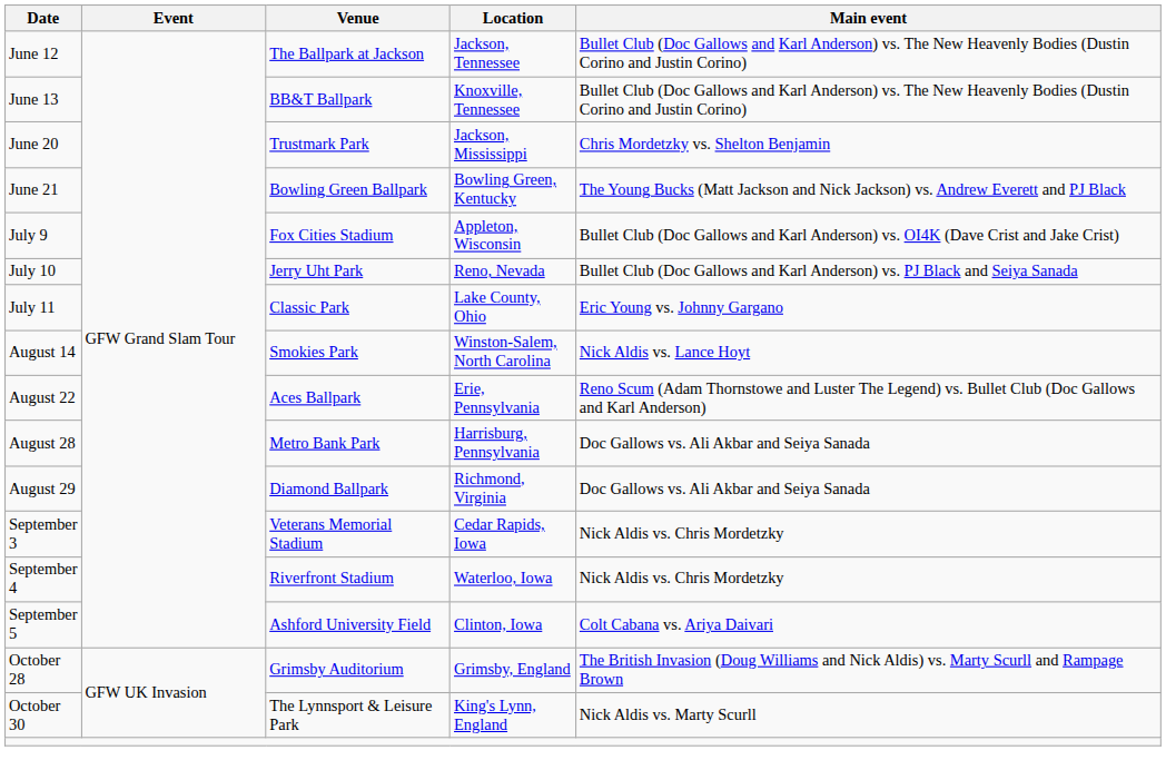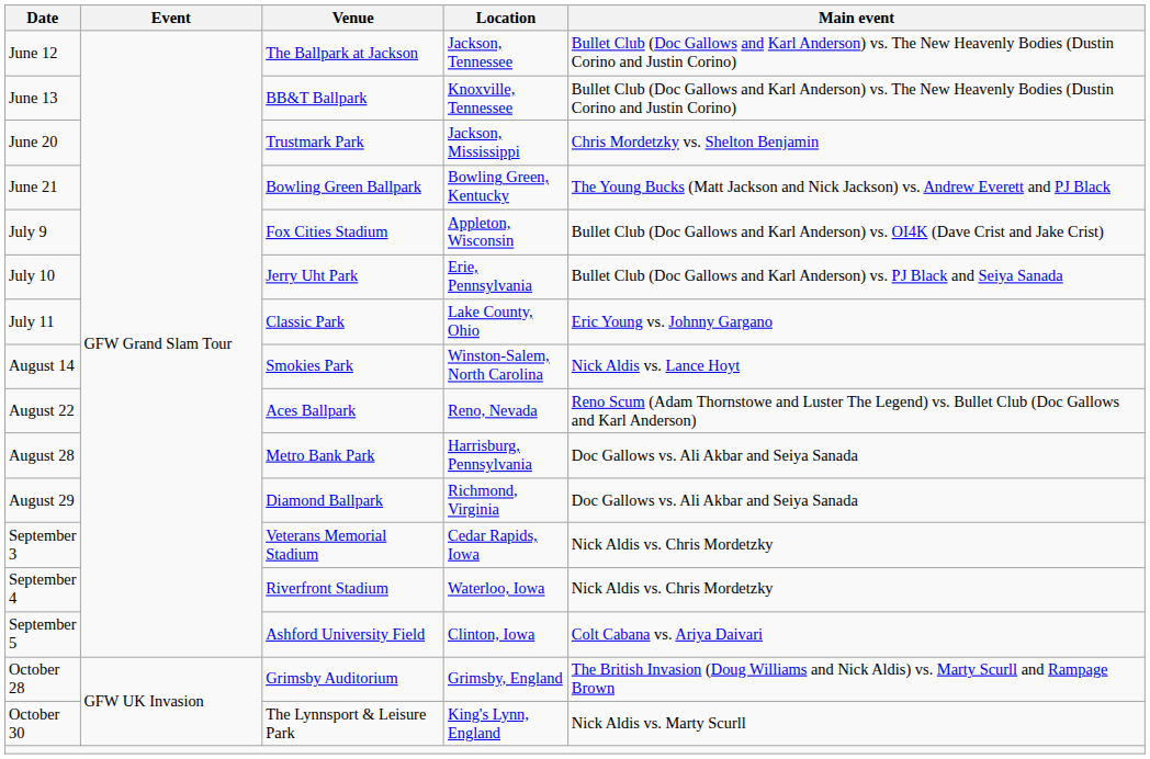 <table class="sortable wikitable succession-box" style="font-size:85%;">
 <tr>
 <th scope="col" width="10">Date</th>
 <th scope="col" width="150">Event</th>
 <th scope="col" width="150">Venue</th>
 <th scope="col" width="100">Location</th>
 <th scope="col" width="490">Main event</th>
 </tr>
 <tr>
 <td>June 12</td>
 <td rowspan="14">GFW Grand Slam Tour</td>
 <td><a href='#'>The Ballpark at Jackson</a></td>
 <td><a href='#'>Jackson, Tennessee</a></td>
 <td><a href='#'>Bullet Club</a> (<a href='#'>Doc Gallows</a> <a href='#'>and</a> <a href='#'>Karl Anderson</a>) vs. The New Heavenly Bodies (Dustin Corino and Justin Corino)</td>
 </tr>
 <tr>
 <td>June 13</td>
 <td><a href='#'>BB&T Ballpark</a></td>
 <td><a href='#'>Knoxville, Tennessee</a></td>
 <td>Bullet Club (Doc Gallows and Karl Anderson) vs. The New Heavenly Bodies (Dustin Corino and Justin Corino)</td>
 </tr>
 <tr>
 <td>June 20</td>
 <td><a href='#'>Trustmark Park</a></td>
 <td><a href='#'>Jackson, Mississippi</a></td>
 <td><a href='#'>Chris Mordetzky</a> vs. <a href='#'>Shelton Benjamin</a></td>
 </tr>
 <tr>
 <td>June 21</td>
 <td><a href='#'>Bowling Green Ballpark</a></td>
 <td><a href='#'>Bowling Green, Kentucky</a></td>
 <td><a href='#'>The Young Bucks</a> (Matt Jackson and Nick Jackson) vs. <a href='#'>Andrew Everett</a> and <a href='#'>PJ Black</a></td>
 </tr>
 <tr>
 <td>July 9</td>
 <td><a href='#'>Fox Cities Stadium</a></td>
 <td><a href='#'>Appleton, Wisconsin</a></td>
 <td>Bullet Club (Doc Gallows and Karl Anderson) vs. <a href='#'>OI4K</a> (Dave Crist and Jake Crist)</td>
 </tr>
 <tr>
 <td>July 10</td>
 <td><a href='#'>Jerry Uht Park</a></td>
-<td><a href='#'>Reno, Nevada</a></td>
+<td><a href='#'>Erie, Pennsylvania</a></td>
 <td>Bullet Club (Doc Gallows and Karl Anderson) vs. <a href='#'>PJ Black</a> and <a href='#'>Seiya Sanada</a></td>
 </tr>
 <tr>
 <td>July 11</td>
 <td><a href='#'>Classic Park</a></td>
 <td><a href='#'>Lake County, Ohio</a></td>
 <td><a href='#'>Eric Young</a> vs. <a href='#'>Johnny Gargano</a></td>
 </tr>
 <tr>
 <td>August 14</td>
 <td><a href='#'>Smokies Park</a></td>
 <td><a href='#'>Winston-Salem, North Carolina</a></td>
 <td><a href='#'>Nick Aldis</a> vs. <a href='#'>Lance Hoyt</a></td>
 </tr>
 <tr>
 <td>August 22</td>
 <td><a href='#'>Aces Ballpark</a></td>
-<td><a href='#'>Erie, Pennsylvania</a></td>
+<td><a href='#'>Reno, Nevada</a></td>
 <td><a href='#'>Reno Scum</a> (Adam Thornstowe and Luster The Legend) vs. Bullet Club (Doc Gallows and Karl Anderson)</td>
 </tr>
 <tr>
 <td>August 28</td>
 <td><a href='#'>Metro Bank Park</a></td>
 <td><a href='#'>Harrisburg, Pennsylvania</a></td>
 <td>Doc Gallows vs. Ali Akbar and Seiya Sanada</td>
 </tr>
 <tr>
 <td>August 29</td>
 <td><a href='#'>Diamond Ballpark</a></td>
 <td><a href='#'>Richmond, Virginia</a></td>
 <td>Doc Gallows vs. Ali Akbar and Seiya Sanada</td>
 </tr>
 <tr>
 <td>September 3</td>
 <td><a href='#'>Veterans Memorial Stadium</a></td>
 <td><a href='#'>Cedar Rapids, Iowa</a></td>
 <td>Nick Aldis vs. Chris Mordetzky</td>
 </tr>
 <tr>
 <td>September 4</td>
 <td><a href='#'>Riverfront Stadium</a></td>
 <td><a href='#'>Waterloo, Iowa</a></td>
 <td>Nick Aldis vs. Chris Mordetzky</td>
 </tr>
 <tr>
 <td>September 5</td>
 <td><a href='#'>Ashford University Field</a></td>
 <td><a href='#'>Clinton, Iowa</a></td>
 <td><a href='#'>Colt Cabana</a> vs. <a href='#'>Ariya Daivari</a></td>
 </tr>
 <tr>
 <td>October 28</td>
 <td rowspan="2">GFW UK Invasion</td>
 <td><a href='#'>Grimsby Auditorium</a></td>
 <td><a href='#'>Grimsby, England</a></td>
 <td><a href='#'>The British Invasion</a> (<a href='#'>Doug Williams</a> and Nick Aldis) vs. <a href='#'>Marty Scurll</a> and <a href='#'>Rampage Brown</a></td>
 </tr>
 <tr>
 <td>October 30</td>
 <td>The Lynnsport & Leisure Park</td>
 <td><a href='#'>King's Lynn, England</a></td>
 <td>Nick Aldis vs. Marty Scurll</td>
 </tr>
 <tr>
 <td colspan=5></td>
 </tr>
 </table>
